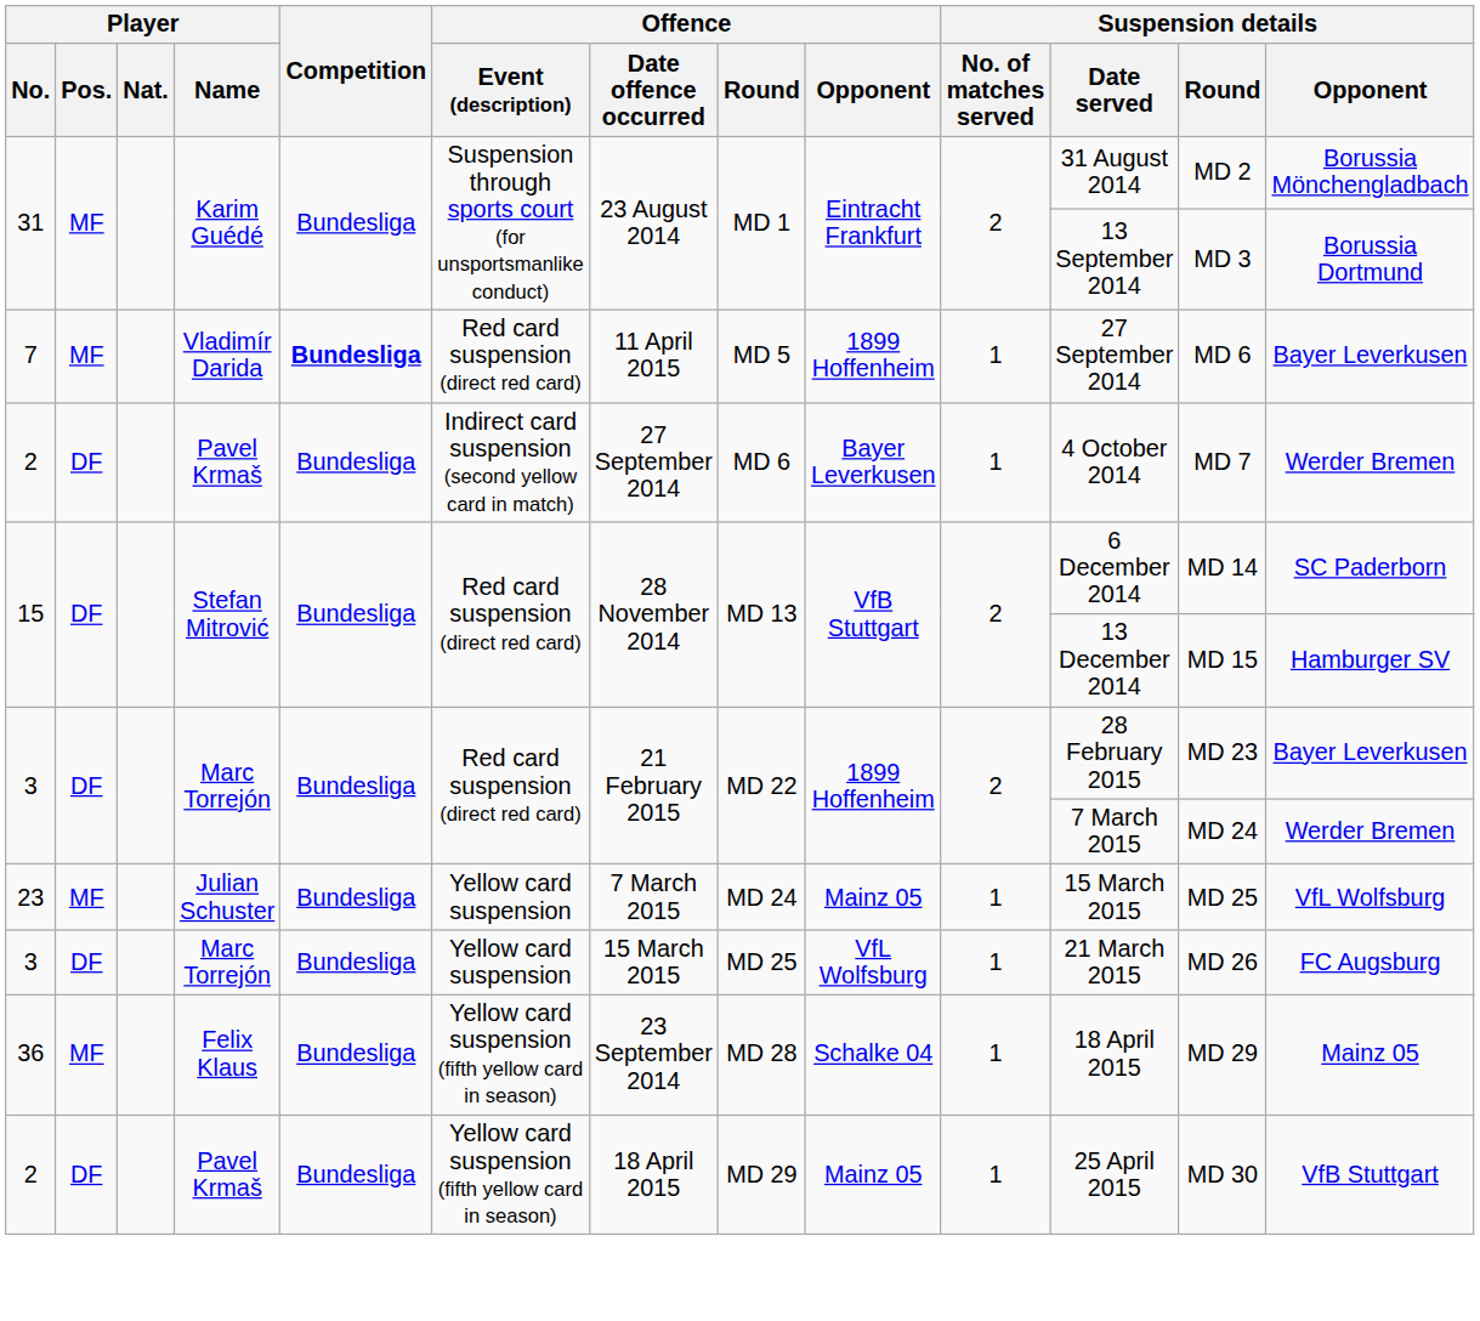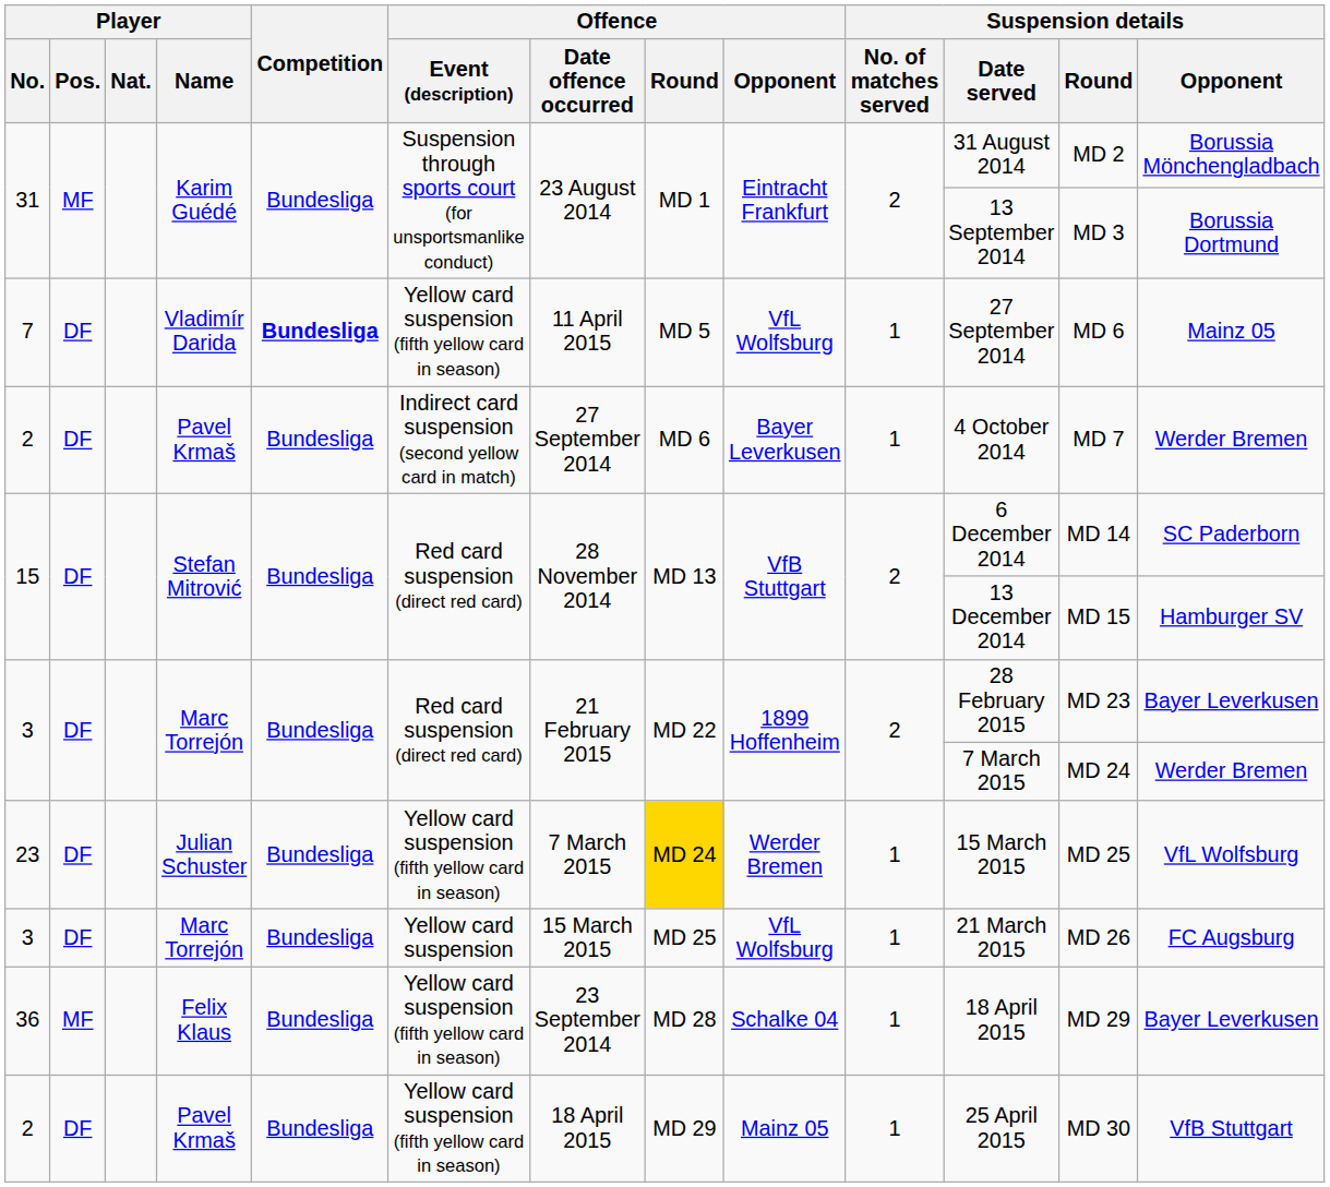 <table class="wikitable" style="text-align:center;">
 <tr>
 <th colspan="4">Player</th>
 <th rowspan="2">Competition</th>
 <th colspan="4">Offence</th>
 <th colspan="4">Suspension details</th>
 </tr>
 <tr>
 <th>No.</th>
 <th>Pos.</th>
 <th>Nat.</th>
 <th>Name</th>
 <th>Event<br><small>(description)</small></th>
 <th>Date<br>offence occurred</th>
 <th>Round</th>
 <th>Opponent</th>
 <th>No. of<br>matches served</th>
 <th>Date served</th>
 <th>Round</th>
 <th>Opponent</th>
 </tr>
 <tr>
 <td rowspan="2">31</td>
 <td rowspan="2"><a href='#'>MF</a></td>
 <td rowspan="2"></td>
 <td rowspan="2"><a href='#'>Karim Guédé</a></td>
 <td rowspan="2"><a href='#'>Bundesliga</a></td>
 <td rowspan="2">Suspension through <a href='#'>sports court</a><br><small>(for unsportsmanlike conduct)</small></td>
 <td rowspan="2">23 August 2014</td>
 <td rowspan="2">MD 1</td>
 <td rowspan="2"><a href='#'>Eintracht Frankfurt</a></td>
 <td rowspan="2">2</td>
 <td>31 August 2014</td>
 <td>MD 2</td>
 <td><a href='#'>Borussia Mönchengladbach</a></td>
 </tr>
 <tr>
 <td>13 September 2014</td>
 <td>MD 3</td>
 <td><a href='#'>Borussia Dortmund</a></td>
 </tr>
 <tr>
 <td>7</td>
-<td><a href='#'>MF</a></td>
+<td><a href='#'>DF</a></td>
 <td></td>
 <td><a href='#'>Vladimír Darida</a></td>
 <td><strong><a href='#'>Bundesliga</a></strong></td>
-<td>Red card suspension<br><small>(direct red card)</small></td>
+<td>Yellow card suspension<br><small>(fifth yellow card in season)</small></td>
 <td>11 April 2015</td>
 <td>MD 5</td>
-<td><a href='#'>1899 Hoffenheim</a></td>
+<td><a href='#'>VfL Wolfsburg</a></td>
 <td>1</td>
 <td>27 September 2014</td>
 <td>MD 6</td>
-<td><a href='#'>Bayer Leverkusen</a></td>
+<td><a href='#'>Mainz 05</a></td>
 </tr>
 <tr>
 <td>2</td>
 <td><a href='#'>DF</a></td>
 <td></td>
 <td><a href='#'>Pavel Krmaš</a></td>
 <td><a href='#'>Bundesliga</a></td>
 <td>Indirect card suspension<br><small>(second yellow card in match)</small></td>
 <td>27 September 2014</td>
 <td>MD 6</td>
 <td><a href='#'>Bayer Leverkusen</a></td>
 <td>1</td>
 <td>4 October 2014</td>
 <td>MD 7</td>
 <td><a href='#'>Werder Bremen</a></td>
 </tr>
 <tr>
 <td rowspan="2">15</td>
 <td rowspan="2"><a href='#'>DF</a></td>
 <td rowspan="2"></td>
 <td rowspan="2"><a href='#'>Stefan Mitrović</a></td>
 <td rowspan="2"><a href='#'>Bundesliga</a></td>
 <td rowspan="2">Red card suspension<br><small>(direct red card)</small></td>
 <td rowspan="2">28 November 2014</td>
 <td rowspan="2">MD 13</td>
 <td rowspan="2"><a href='#'>VfB Stuttgart</a></td>
 <td rowspan="2">2</td>
 <td>6 December 2014</td>
 <td>MD 14</td>
 <td><a href='#'>SC Paderborn</a></td>
 </tr>
 <tr>
 <td>13 December 2014</td>
 <td>MD 15</td>
 <td><a href='#'>Hamburger SV</a></td>
 </tr>
 <tr>
 <td rowspan="2">3</td>
 <td rowspan="2"><a href='#'>DF</a></td>
 <td rowspan="2"></td>
 <td rowspan="2"><a href='#'>Marc Torrejón</a></td>
 <td rowspan="2"><a href='#'>Bundesliga</a></td>
 <td rowspan="2">Red card suspension<br><small>(direct red card)</small></td>
 <td rowspan="2">21 February 2015</td>
 <td rowspan="2">MD 22</td>
 <td rowspan="2"><a href='#'>1899 Hoffenheim</a></td>
 <td rowspan="2">2</td>
 <td>28 February 2015</td>
 <td>MD 23</td>
 <td><a href='#'>Bayer Leverkusen</a></td>
 </tr>
 <tr>
 <td>7 March 2015</td>
 <td>MD 24</td>
 <td><a href='#'>Werder Bremen</a></td>
 </tr>
 <tr>
 <td>23</td>
-<td><a href='#'>MF</a></td>
+<td><a href='#'>DF</a></td>
 <td></td>
 <td><a href='#'>Julian Schuster</a></td>
 <td><a href='#'>Bundesliga</a></td>
-<td>Yellow card suspension</td>
+<td>Yellow card suspension<br><small>(fifth yellow card in season)</small></td>
 <td>7 March 2015</td>
-<td>MD 24</td>
-<td><a href='#'>Mainz 05</a></td>
+<td style="background: gold;">MD 24</td>
+<td><a href='#'>Werder Bremen</a></td>
 <td>1</td>
 <td>15 March 2015</td>
 <td>MD 25</td>
 <td><a href='#'>VfL Wolfsburg</a></td>
 </tr>
 <tr>
 <td>3</td>
 <td><a href='#'>DF</a></td>
 <td></td>
 <td><a href='#'>Marc Torrejón</a></td>
 <td><a href='#'>Bundesliga</a></td>
 <td>Yellow card suspension</td>
 <td>15 March 2015</td>
 <td>MD 25</td>
 <td><a href='#'>VfL Wolfsburg</a></td>
 <td>1</td>
 <td>21 March 2015</td>
 <td>MD 26</td>
 <td><a href='#'>FC Augsburg</a></td>
 </tr>
 <tr>
 <td>36</td>
 <td><a href='#'>MF</a></td>
 <td></td>
 <td><a href='#'>Felix Klaus</a></td>
 <td><a href='#'>Bundesliga</a></td>
 <td>Yellow card suspension<br><small>(fifth yellow card in season)</small></td>
 <td>23 September 2014</td>
 <td>MD 28</td>
 <td><a href='#'>Schalke 04</a></td>
 <td>1</td>
 <td>18 April 2015</td>
 <td>MD 29</td>
-<td><a href='#'>Mainz 05</a></td>
+<td><a href='#'>Bayer Leverkusen</a></td>
 </tr>
 <tr>
 <td>2</td>
 <td><a href='#'>DF</a></td>
 <td></td>
 <td><a href='#'>Pavel Krmaš</a></td>
 <td><a href='#'>Bundesliga</a></td>
 <td>Yellow card suspension<br><small>(fifth yellow card in season)</small></td>
 <td>18 April 2015</td>
 <td>MD 29</td>
 <td><a href='#'>Mainz 05</a></td>
 <td>1</td>
 <td>25 April 2015</td>
 <td>MD 30</td>
 <td><a href='#'>VfB Stuttgart</a></td>
 </tr>
 </table>
